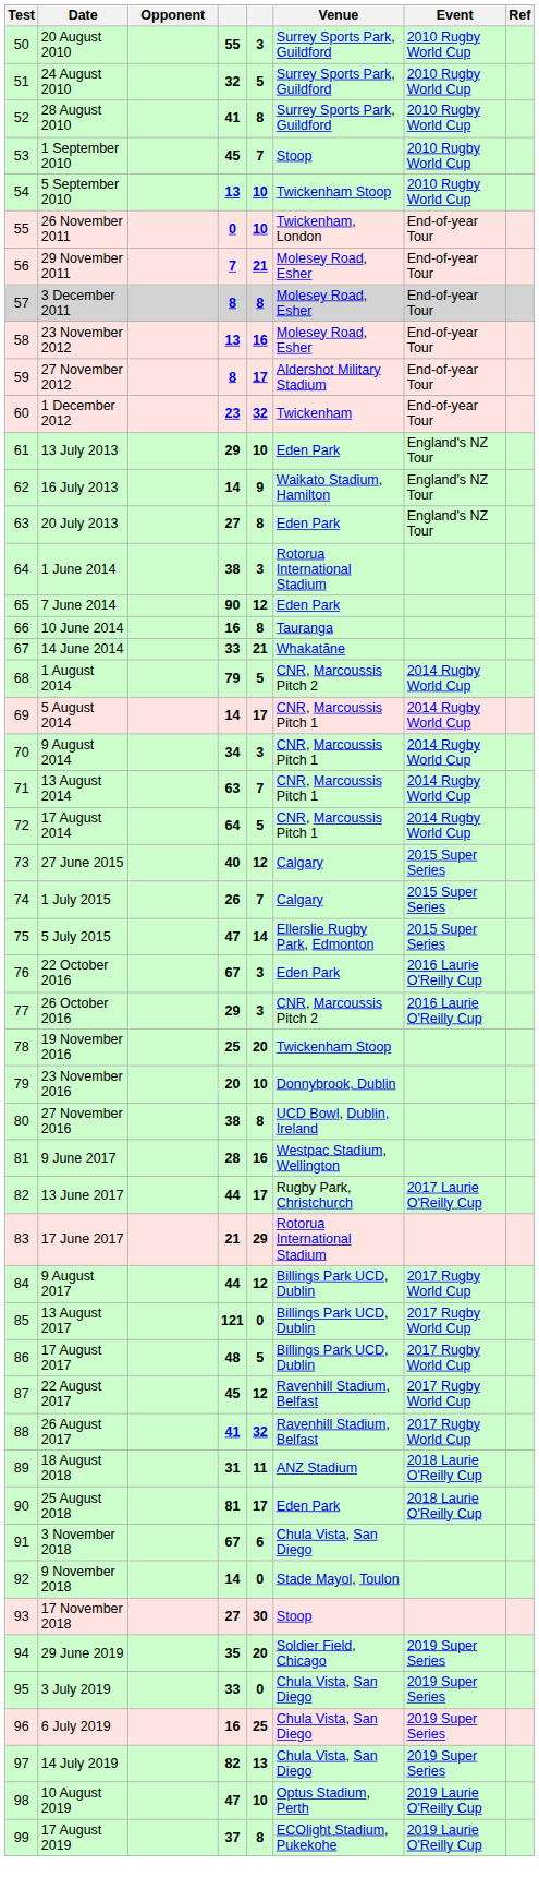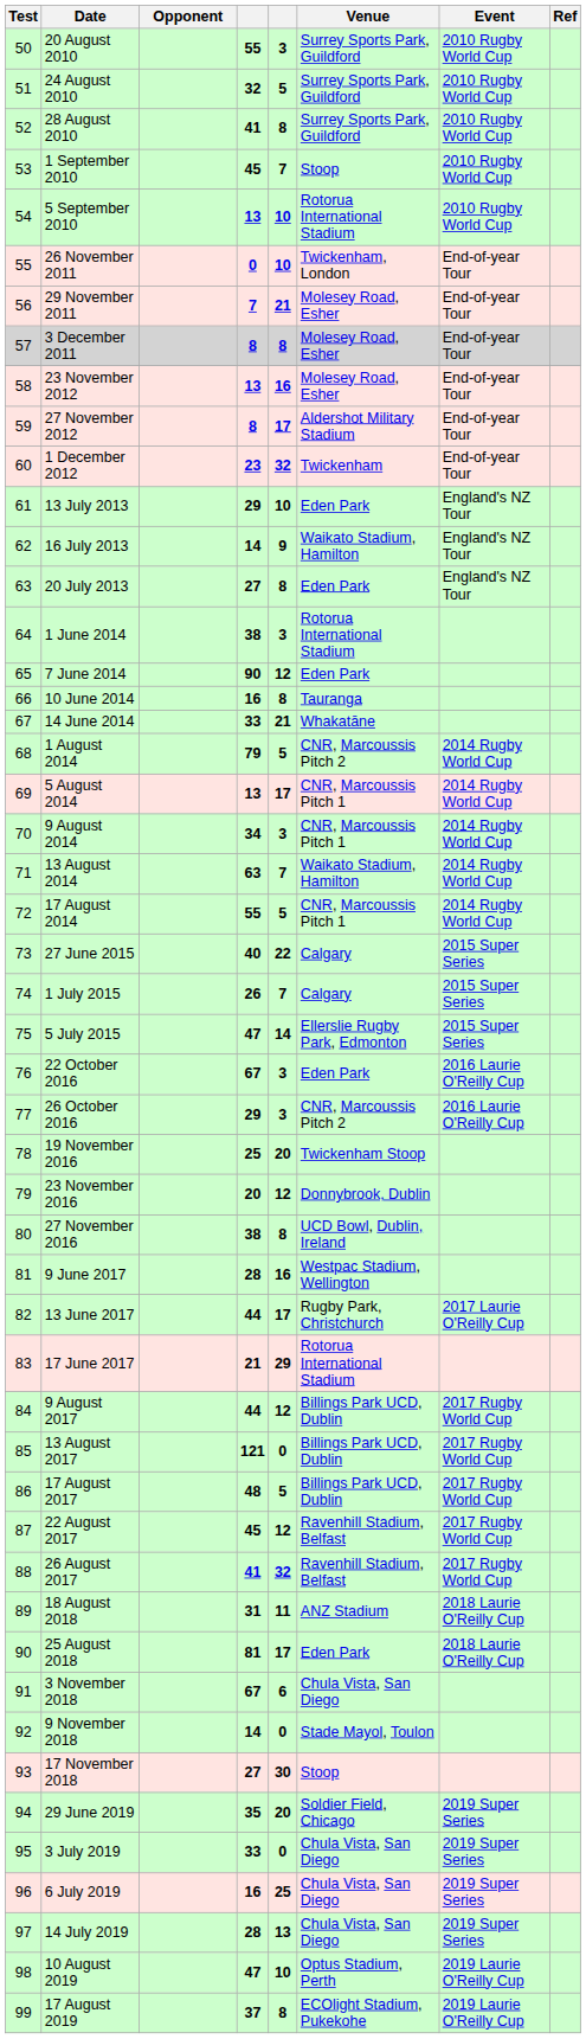 <table class="wikitable sortable" style="width:100%">
 <tr>
 <th style="width:5%">Test</th>
 <th style="width:17%">Date</th>
 <th style="width:17%">Opponent</th>
 <th style="width:5%"></th>
 <th style="width:5%"></th>
 <th>Venue</th>
 <th>Event</th>
 <th>Ref</th>
 </tr>
 <tr bgcolor=#ccffcc>
 <td align=center>50</td>
 <td>20 August 2010</td>
 <td></td>
 <td align="center"><strong>55</strong></td>
 <td align="center"><strong>3</strong></td>
 <td><a href='#'>Surrey Sports Park</a>, <a href='#'>Guildford</a></td>
 <td><a href='#'>2010 Rugby World Cup</a></td>
 <td></td>
 </tr>
 <tr bgcolor=#ccffcc>
 <td align=center>51</td>
 <td>24 August 2010</td>
 <td></td>
 <td align="center"><strong>32</strong></td>
 <td align="center"><strong>5</strong></td>
 <td><a href='#'>Surrey Sports Park</a>, <a href='#'>Guildford</a></td>
 <td><a href='#'>2010 Rugby World Cup</a></td>
 <td></td>
 </tr>
 <tr bgcolor=#ccffcc>
 <td align=center>52</td>
 <td>28 August 2010</td>
 <td></td>
 <td align="center"><strong>41</strong></td>
 <td align="center"><strong>8</strong></td>
 <td><a href='#'>Surrey Sports Park</a>, <a href='#'>Guildford</a></td>
 <td><a href='#'>2010 Rugby World Cup</a></td>
 <td></td>
 </tr>
 <tr bgcolor=#ccffcc>
 <td align=center>53</td>
 <td>1 September 2010</td>
 <td></td>
 <td align="center"><strong>45</strong></td>
 <td align="center"><strong>7</strong></td>
 <td><a href='#'>Stoop</a></td>
 <td><a href='#'>2010 Rugby World Cup</a></td>
 <td></td>
 </tr>
 <tr bgcolor=#ccffcc>
 <td align=center>54</td>
 <td>5 September 2010</td>
 <td></td>
 <td align="center"><strong><a href='#'>13</a></strong></td>
 <td align="center"><strong><a href='#'>10</a></strong></td>
-<td><a href='#'>Twickenham Stoop</a></td>
+<td><a href='#'>Rotorua International Stadium</a></td>
 <td><a href='#'>2010 Rugby World Cup</a></td>
 <td></td>
 </tr>
 <tr bgcolor="FFE4E1">
 <td align=center>55</td>
 <td>26 November 2011</td>
 <td></td>
 <td align="center"><strong><a href='#'>0</a></strong></td>
 <td align="center"><strong><a href='#'>10</a></strong></td>
 <td><a href='#'>Twickenham</a>, London</td>
 <td>End-of-year Tour</td>
 <td></td>
 </tr>
 <tr bgcolor="FFE4E1">
 <td align=center>56</td>
 <td>29 November 2011</td>
 <td></td>
 <td align="center"><strong><a href='#'>7</a></strong></td>
 <td align="center"><strong><a href='#'>21</a></strong></td>
 <td><a href='#'>Molesey Road</a>, <a href='#'>Esher</a></td>
 <td>End-of-year Tour</td>
 <td></td>
 </tr>
 <tr bgcolor=lightgrey>
 <td align=center>57</td>
 <td>3 December 2011</td>
 <td></td>
 <td align="center"><strong><a href='#'>8</a></strong></td>
 <td align="center"><strong><a href='#'>8</a></strong></td>
 <td><a href='#'>Molesey Road</a>, <a href='#'>Esher</a></td>
 <td>End-of-year Tour</td>
 <td></td>
 </tr>
 <tr bgcolor="FFE4E1">
 <td align=center>58</td>
 <td>23 November 2012</td>
 <td></td>
 <td align="center"><strong><a href='#'>13</a></strong></td>
 <td align="center"><strong><a href='#'>16</a></strong></td>
 <td><a href='#'>Molesey Road</a>, <a href='#'>Esher</a></td>
 <td>End-of-year Tour</td>
 <td></td>
 </tr>
 <tr bgcolor="FFE4E1">
 <td align=center>59</td>
 <td>27 November 2012</td>
 <td></td>
 <td align="center"><strong><a href='#'>8</a></strong></td>
 <td align="center"><strong><a href='#'>17</a></strong></td>
 <td><a href='#'>Aldershot Military Stadium</a></td>
 <td>End-of-year Tour</td>
 <td></td>
 </tr>
 <tr bgcolor="FFE4E1">
 <td align=center>60</td>
 <td>1 December 2012</td>
 <td></td>
 <td align="center"><strong><a href='#'>23</a></strong></td>
 <td align="center"><strong><a href='#'>32</a></strong></td>
 <td><a href='#'>Twickenham</a></td>
 <td>End-of-year Tour</td>
 <td></td>
 </tr>
 <tr bgcolor=#ccffcc>
 <td align=center>61</td>
 <td>13 July 2013</td>
 <td></td>
 <td align="center"><strong>29</strong></td>
 <td align="center"><strong>10</strong></td>
 <td><a href='#'>Eden Park</a></td>
 <td>England's NZ Tour</td>
 <td></td>
 </tr>
 <tr bgcolor=#ccffcc>
 <td align=center>62</td>
 <td>16 July 2013</td>
 <td></td>
 <td align="center"><strong>14</strong></td>
 <td align="center"><strong>9</strong></td>
 <td><a href='#'>Waikato Stadium</a>, <a href='#'>Hamilton</a></td>
 <td>England's NZ Tour</td>
 <td></td>
 </tr>
 <tr bgcolor=#ccffcc>
 <td align=center>63</td>
 <td>20 July 2013</td>
 <td></td>
 <td align="center"><strong>27</strong></td>
 <td align="center"><strong>8</strong></td>
 <td><a href='#'>Eden Park</a></td>
 <td>England's NZ Tour</td>
 <td></td>
 </tr>
 <tr bgcolor=#ccffcc>
 <td align=center>64</td>
 <td>1 June 2014</td>
 <td></td>
 <td align="center"><strong>38</strong></td>
 <td align="center"><strong>3</strong></td>
 <td><a href='#'>Rotorua International Stadium</a></td>
 <td></td>
 <td></td>
 </tr>
 <tr bgcolor=#ccffcc>
 <td align=center>65</td>
 <td>7 June 2014</td>
 <td></td>
 <td align="center"><strong>90</strong></td>
 <td align="center"><strong>12</strong></td>
 <td><a href='#'>Eden Park</a></td>
 <td></td>
 <td></td>
 </tr>
 <tr bgcolor=#ccffcc>
 <td align=center>66</td>
 <td>10 June 2014</td>
 <td></td>
 <td align="center"><strong>16</strong></td>
 <td align="center"><strong>8</strong></td>
 <td><a href='#'>Tauranga</a></td>
 <td></td>
 <td></td>
 </tr>
 <tr bgcolor=#ccffcc>
 <td align=center>67</td>
 <td>14 June 2014</td>
 <td></td>
 <td align="center"><strong>33</strong></td>
 <td align="center"><strong>21</strong></td>
 <td><a href='#'>Whakatāne</a></td>
 <td></td>
 <td></td>
 </tr>
 <tr bgcolor=#ccffcc>
 <td align=center>68</td>
 <td>1 August 2014</td>
 <td></td>
 <td align="center"><strong>79</strong></td>
 <td align="center"><strong>5</strong></td>
 <td><a href='#'>CNR</a>, <a href='#'>Marcoussis</a> Pitch 2</td>
 <td><a href='#'>2014 Rugby World Cup</a></td>
 <td></td>
 </tr>
 <tr bgcolor="FFE4E1">
 <td align=center>69</td>
 <td>5 August 2014</td>
 <td></td>
-<td align="center"><strong>14</strong></td>
+<td align="center"><strong>13</strong></td>
 <td align="center"><strong>17</strong></td>
 <td><a href='#'>CNR</a>, <a href='#'>Marcoussis</a> Pitch 1</td>
 <td><a href='#'>2014 Rugby World Cup</a></td>
 <td></td>
 </tr>
 <tr bgcolor=#ccffcc>
 <td align=center>70</td>
 <td>9 August 2014</td>
 <td></td>
 <td align="center"><strong>34</strong></td>
 <td align="center"><strong>3</strong></td>
 <td><a href='#'>CNR</a>, <a href='#'>Marcoussis</a> Pitch 1</td>
 <td><a href='#'>2014 Rugby World Cup</a></td>
 <td></td>
 </tr>
 <tr bgcolor=#ccffcc>
 <td align=center>71</td>
 <td>13 August 2014</td>
 <td></td>
 <td align="center"><strong>63</strong></td>
 <td align="center"><strong>7</strong></td>
-<td><a href='#'>CNR</a>, <a href='#'>Marcoussis</a> Pitch 1</td>
+<td><a href='#'>Waikato Stadium</a>, <a href='#'>Hamilton</a></td>
 <td><a href='#'>2014 Rugby World Cup</a></td>
 <td></td>
 </tr>
 <tr bgcolor=#ccffcc>
 <td align=center>72</td>
 <td>17 August 2014</td>
 <td></td>
-<td align="center"><strong>64</strong></td>
+<td align="center"><strong>55</strong></td>
 <td align="center"><strong>5</strong></td>
 <td><a href='#'>CNR</a>, <a href='#'>Marcoussis</a> Pitch 1</td>
 <td><a href='#'>2014 Rugby World Cup</a></td>
 <td></td>
 </tr>
 <tr bgcolor=#ccffcc>
 <td align=center>73</td>
 <td>27 June 2015</td>
 <td></td>
 <td align="center"><strong>40</strong></td>
-<td align="center"><strong>12</strong></td>
+<td align="center"><strong>22</strong></td>
 <td><a href='#'>Calgary</a></td>
 <td><a href='#'>2015 Super Series</a></td>
 <td></td>
 </tr>
 <tr bgcolor=#ccffcc>
 <td align=center>74</td>
 <td>1 July 2015</td>
 <td></td>
 <td align="center"><strong>26</strong></td>
 <td align="center"><strong>7</strong></td>
 <td><a href='#'>Calgary</a></td>
 <td><a href='#'>2015 Super Series</a></td>
 <td></td>
 </tr>
 <tr bgcolor=#ccffcc>
 <td align=center>75</td>
 <td>5 July 2015</td>
 <td></td>
 <td align="center"><strong>47</strong></td>
 <td align="center"><strong>14</strong></td>
 <td><a href='#'>Ellerslie Rugby Park</a>, <a href='#'>Edmonton</a></td>
 <td><a href='#'>2015 Super Series</a></td>
 <td></td>
 </tr>
 <tr bgcolor=#ccffcc>
 <td align=center>76</td>
 <td>22 October 2016</td>
 <td></td>
 <td align="center"><strong>67</strong></td>
 <td align="center"><strong>3</strong></td>
 <td><a href='#'>Eden Park</a></td>
 <td><a href='#'>2016 Laurie O'Reilly Cup</a></td>
 <td></td>
 </tr>
 <tr bgcolor=#ccffcc>
 <td align=center>77</td>
 <td>26 October 2016</td>
 <td></td>
 <td align="center"><strong>29</strong></td>
 <td align="center"><strong>3</strong></td>
 <td><a href='#'>CNR</a>, <a href='#'>Marcoussis</a> Pitch 2</td>
 <td><a href='#'>2016 Laurie O'Reilly Cup</a></td>
 <td></td>
 </tr>
 <tr bgcolor=#ccffcc>
 <td align=center>78</td>
 <td>19 November 2016</td>
 <td></td>
 <td align="center"><strong>25</strong></td>
 <td align="center"><strong>20</strong></td>
 <td><a href='#'>Twickenham Stoop</a></td>
 <td></td>
 <td></td>
 </tr>
 <tr bgcolor=#ccffcc>
 <td align=center>79</td>
 <td>23 November 2016</td>
 <td></td>
 <td align="center"><strong>20</strong></td>
-<td align="center"><strong>10</strong></td>
+<td align="center"><strong>12</strong></td>
 <td><a href='#'>Donnybrook, Dublin</a></td>
 <td></td>
 <td></td>
 </tr>
 <tr bgcolor=#ccffcc>
 <td align=center>80</td>
 <td>27 November 2016</td>
 <td></td>
 <td align="center"><strong>38</strong></td>
 <td align="center"><strong>8</strong></td>
 <td><a href='#'>UCD Bowl</a>, <a href='#'>Dublin, Ireland</a></td>
 <td></td>
 <td></td>
 </tr>
 <tr bgcolor=#ccffcc>
 <td align=center>81</td>
 <td>9 June 2017</td>
 <td></td>
 <td align="center"><strong>28</strong></td>
 <td align="center"><strong>16</strong></td>
 <td><a href='#'>Westpac Stadium</a>, <a href='#'>Wellington</a></td>
 <td></td>
 <td></td>
 </tr>
 <tr bgcolor=#ccffcc>
 <td align=center>82</td>
 <td>13 June 2017</td>
 <td></td>
 <td align="center"><strong>44</strong></td>
 <td align="center"><strong>17</strong></td>
 <td>Rugby Park, <a href='#'>Christchurch</a></td>
 <td><a href='#'>2017 Laurie O'Reilly Cup</a></td>
 <td></td>
 </tr>
 <tr bgcolor="FFE4E1">
 <td align=center>83</td>
 <td>17 June 2017</td>
 <td></td>
 <td align="center"><strong>21</strong></td>
 <td align="center"><strong>29</strong></td>
 <td><a href='#'>Rotorua International Stadium</a></td>
 <td></td>
 <td></td>
 </tr>
 <tr bgcolor=#ccffcc>
 <td align=center>84</td>
 <td>9 August 2017</td>
 <td></td>
 <td align="center"><strong>44</strong></td>
 <td align="center"><strong>12</strong></td>
 <td><a href='#'>Billings Park UCD</a>, <a href='#'>Dublin</a></td>
 <td><a href='#'>2017 Rugby World Cup</a></td>
 <td></td>
 </tr>
 <tr bgcolor=#ccffcc>
 <td align=center>85</td>
 <td>13 August 2017</td>
 <td></td>
 <td align="center"><strong>121</strong></td>
 <td align="center"><strong>0</strong></td>
 <td><a href='#'>Billings Park UCD</a>, <a href='#'>Dublin</a></td>
 <td><a href='#'>2017 Rugby World Cup</a></td>
 <td></td>
 </tr>
 <tr bgcolor=#ccffcc>
 <td align=center>86</td>
 <td>17 August 2017</td>
 <td></td>
 <td align="center"><strong>48</strong></td>
 <td align="center"><strong>5</strong></td>
 <td><a href='#'>Billings Park UCD</a>, <a href='#'>Dublin</a></td>
 <td><a href='#'>2017 Rugby World Cup</a></td>
 <td></td>
 </tr>
 <tr bgcolor=#ccffcc>
 <td align=center>87</td>
 <td>22 August 2017</td>
 <td></td>
 <td align="center"><strong>45</strong></td>
 <td align="center"><strong>12</strong></td>
 <td><a href='#'>Ravenhill Stadium</a>, <a href='#'>Belfast</a></td>
 <td><a href='#'>2017 Rugby World Cup</a></td>
 <td></td>
 </tr>
 <tr bgcolor=#ccffcc>
 <td align=center>88</td>
 <td>26 August 2017</td>
 <td></td>
 <td align="center"><strong><a href='#'>41</a></strong></td>
 <td align="center"><strong><a href='#'>32</a></strong></td>
 <td><a href='#'>Ravenhill Stadium</a>, <a href='#'>Belfast</a></td>
 <td><a href='#'>2017 Rugby World Cup</a></td>
 <td></td>
 </tr>
 <tr bgcolor=#ccffcc>
 <td align=center>89</td>
 <td>18 August 2018</td>
 <td></td>
 <td align="center"><strong>31</strong></td>
 <td align="center"><strong>11</strong></td>
 <td><a href='#'>ANZ Stadium</a></td>
 <td><a href='#'>2018 Laurie O'Reilly Cup</a></td>
 <td></td>
 </tr>
 <tr bgcolor=#ccffcc>
 <td align=center>90</td>
 <td>25 August 2018</td>
 <td></td>
 <td align="center"><strong>81</strong></td>
 <td align="center"><strong>17</strong></td>
 <td><a href='#'>Eden Park</a></td>
 <td><a href='#'>2018 Laurie O'Reilly Cup</a></td>
 <td></td>
 </tr>
 <tr bgcolor=#ccffcc>
 <td align=center>91</td>
 <td>3 November 2018</td>
 <td></td>
 <td align="center"><strong>67</strong></td>
 <td align="center"><strong>6</strong></td>
 <td><a href='#'>Chula Vista</a>, <a href='#'>San Diego</a></td>
 <td></td>
 <td></td>
 </tr>
 <tr bgcolor=#ccffcc>
 <td align=center>92</td>
 <td>9 November 2018</td>
 <td></td>
 <td align="center"><strong>14</strong></td>
 <td align="center"><strong>0</strong></td>
 <td><a href='#'>Stade Mayol</a>, <a href='#'>Toulon</a></td>
 <td></td>
 <td></td>
 </tr>
 <tr bgcolor="FFE4E1">
 <td align=center>93</td>
 <td>17 November 2018</td>
 <td></td>
 <td align="center"><strong>27</strong></td>
 <td align="center"><strong>30</strong></td>
 <td><a href='#'>Stoop</a></td>
 <td></td>
 <td></td>
 </tr>
 <tr bgcolor=#ccffcc>
 <td align=center>94</td>
 <td>29 June 2019</td>
 <td></td>
 <td align="center"><strong>35</strong></td>
 <td align="center"><strong>20</strong></td>
 <td><a href='#'>Soldier Field</a>, <a href='#'>Chicago</a></td>
 <td><a href='#'>2019 Super Series</a></td>
 <td></td>
 </tr>
 <tr bgcolor=#ccffcc>
 <td align=center>95</td>
 <td>3 July 2019</td>
 <td></td>
 <td align="center"><strong>33</strong></td>
 <td align="center"><strong>0</strong></td>
 <td><a href='#'>Chula Vista</a>, <a href='#'>San Diego</a></td>
 <td><a href='#'>2019 Super Series</a></td>
 <td></td>
 </tr>
 <tr bgcolor="FFE4E1">
 <td align=center>96</td>
 <td>6 July 2019</td>
 <td></td>
 <td align="center"><strong>16</strong></td>
 <td align="center"><strong>25</strong></td>
 <td><a href='#'>Chula Vista</a>, <a href='#'>San Diego</a></td>
 <td><a href='#'>2019 Super Series</a></td>
 <td></td>
 </tr>
 <tr bgcolor=#ccffcc>
 <td align=center>97</td>
 <td>14 July 2019</td>
 <td></td>
-<td align="center"><strong>82</strong></td>
+<td align="center"><strong>28</strong></td>
 <td align="center"><strong>13</strong></td>
 <td><a href='#'>Chula Vista</a>, <a href='#'>San Diego</a></td>
 <td><a href='#'>2019 Super Series</a></td>
 <td></td>
 </tr>
 <tr bgcolor=#ccffcc>
 <td align=center>98</td>
 <td>10 August 2019</td>
 <td></td>
 <td align="center"><strong>47</strong></td>
 <td align="center"><strong>10</strong></td>
 <td><a href='#'>Optus Stadium</a>, <a href='#'>Perth</a></td>
 <td><a href='#'>2019 Laurie O'Reilly Cup</a></td>
 <td></td>
 </tr>
 <tr bgcolor=#ccffcc>
 <td align=center>99</td>
 <td>17 August 2019</td>
 <td></td>
 <td align="center"><strong>37</strong></td>
 <td align="center"><strong>8</strong></td>
 <td><a href='#'>ECOlight Stadium</a>, <a href='#'>Pukekohe</a></td>
 <td><a href='#'>2019 Laurie O'Reilly Cup</a></td>
 <td></td>
 </tr>
 </table>
